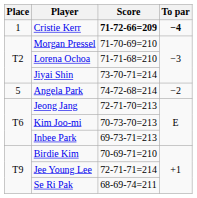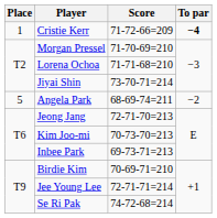 <table class="wikitable">
 <tr>
 <th>Place</th>
 <th>Player</th>
 <th>Score</th>
 <th>To par</th>
 </tr>
 <tr>
 <td align="center">1</td>
 <td> <a href='#'>Cristie Kerr</a></td>
-<td><strong>71-72-66=209</strong></td>
+<td>71-72-66=209</td>
 <td align="center"><strong>−4</strong></td>
 </tr>
 <tr>
 <td rowspan="3" align="center">T2</td>
 <td> <a href='#'>Morgan Pressel</a></td>
 <td>71-70-69=210</td>
 <td rowspan="3" align="center">−3</td>
 </tr>
 <tr>
 <td> <a href='#'>Lorena Ochoa</a></td>
 <td>71-71-68=210</td>
 </tr>
 <tr>
 <td> <a href='#'>Jiyai Shin</a></td>
 <td>73-70-71=214</td>
 </tr>
 <tr>
 <td align="center">5</td>
 <td> <a href='#'>Angela Park</a></td>
-<td>74-72-68=214</td>
+<td>68-69-74=211</td>
 <td align="center">−2</td>
 </tr>
 <tr>
 <td rowspan="3" align="center">T6</td>
 <td> <a href='#'>Jeong Jang</a></td>
 <td>72-71-70=213</td>
 <td rowspan="3" align="center">E</td>
 </tr>
 <tr>
 <td> <a href='#'>Kim Joo-mi</a></td>
 <td>70-73-70=213</td>
 </tr>
 <tr>
 <td> <a href='#'>Inbee Park</a></td>
 <td>69-73-71=213</td>
 </tr>
 <tr>
 <td rowspan="3" align="center">T9</td>
 <td> <a href='#'>Birdie Kim</a></td>
 <td>70-69-71=210</td>
 <td rowspan="3" align="center">+1</td>
 </tr>
 <tr>
 <td> <a href='#'>Jee Young Lee</a></td>
 <td>72-71-71=214</td>
 </tr>
 <tr>
 <td> <a href='#'>Se Ri Pak</a></td>
-<td>68-69-74=211</td>
+<td>74-72-68=214</td>
 </tr>
 </table>
